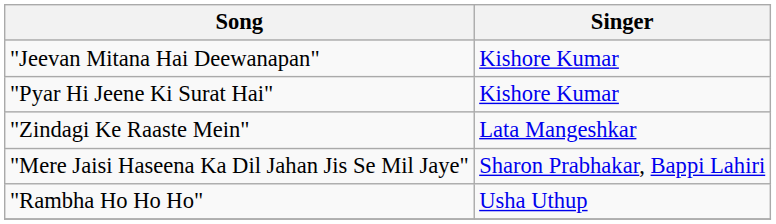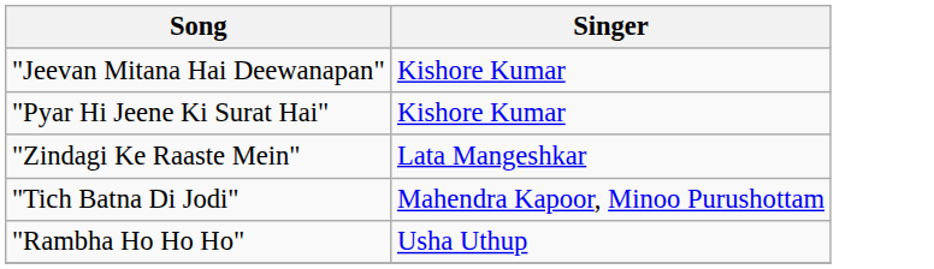 <table class=wikitable>
 <tr>
 <th>Song</th>
 <th>Singer</th>
 </tr>
 <tr>
 <td>"Jeevan Mitana Hai Deewanapan"</td>
 <td><a href='#'>Kishore Kumar</a></td>
 </tr>
 <tr>
 <td>"Pyar Hi Jeene Ki Surat Hai"</td>
 <td><a href='#'>Kishore Kumar</a></td>
 </tr>
 <tr>
 <td>"Zindagi Ke Raaste Mein"</td>
 <td><a href='#'>Lata Mangeshkar</a></td>
 </tr>
 <tr>
-<td>"Mere Jaisi Haseena Ka Dil Jahan Jis Se Mil Jaye"</td>
-<td><a href='#'>Sharon Prabhakar</a>, <a href='#'>Bappi Lahiri</a></td>
+<td>"Tich Batna Di Jodi"</td>
+<td><a href='#'>Mahendra Kapoor</a>, <a href='#'>Minoo Purushottam</a></td>
 </tr>
 <tr>
 <td>"Rambha Ho Ho Ho"</td>
 <td><a href='#'>Usha Uthup</a></td>
 </tr>
 <tr>
 </tr>
 </table>
